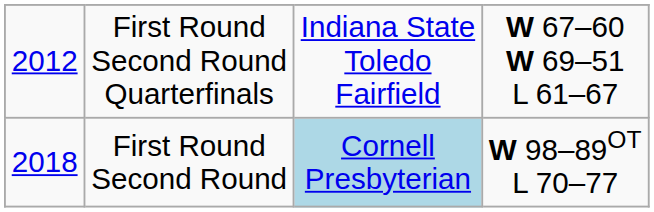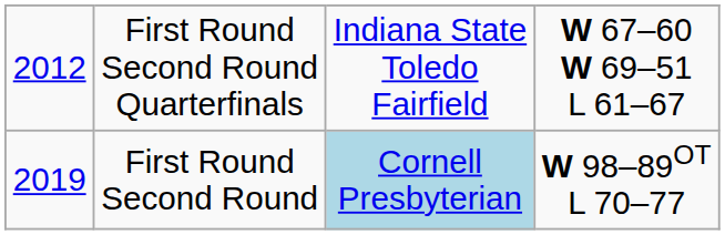 <table class="wikitable">
 <tr align="center">
 <td><a href='#'>2012</a></td>
 <td>First Round<br>Second Round<br>Quarterfinals</td>
 <td><a href='#'>Indiana State</a><br><a href='#'>Toledo</a><br><a href='#'>Fairfield</a></td>
 <td><strong>W</strong> 67–60<br><strong>W</strong> 69–51<br>L 61–67</td>
 </tr>
 <tr align="center">
-<td><a href='#'>2018</a></td>
+<td><a href='#'>2019</a></td>
 <td>First Round<br>Second Round</td>
 <td style="background: lightblue;"><a href='#'>Cornell</a> <br>    <a href='#'>Presbyterian</a></td>
 <td><strong>W</strong> 98–89<sup>OT</sup><br>L 70–77</td>
 </tr>
 </table>
